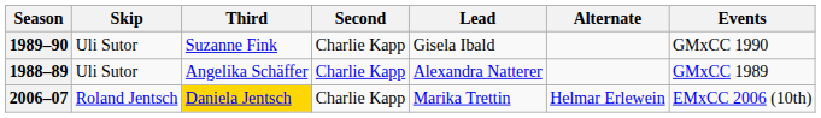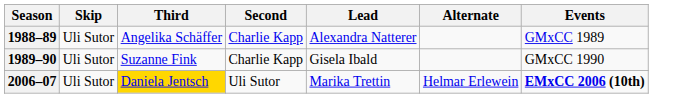 <table class="wikitable">
 <tr>
 <th scope="col">Season</th>
 <th scope="col">Skip</th>
 <th scope="col">Third</th>
 <th scope="col">Second</th>
 <th scope="col">Lead</th>
 <th scope="col">Alternate</th>
 <th scope="col">Events</th>
 </tr>
 <tr>
+<th scope="row">1988–89</th>
+<td>Uli Sutor</td>
+<td><a href='#'>Angelika Schäffer</a></td>
+<td><a href='#'>Charlie Kapp</a></td>
+<td><a href='#'>Alexandra Natterer</a></td>
+<td></td>
+<td><a href='#'>GMxCC</a> 1989 </td>
+</tr>
+<tr>
 <th scope="row">1989–90</th>
 <td>Uli Sutor</td>
 <td><a href='#'>Suzanne Fink</a></td>
 <td>Charlie Kapp</td>
 <td>Gisela Ibald</td>
 <td></td>
 <td>GMxCC 1990 </td>
 </tr>
 <tr>
-<th scope="row">1988–89</th>
+<th scope="row">2006–07</th>
 <td>Uli Sutor</td>
-<td><a href='#'>Angelika Schäffer</a></td>
-<td><a href='#'>Charlie Kapp</a></td>
-<td><a href='#'>Alexandra Natterer</a></td>
-<td></td>
-<td><a href='#'>GMxCC</a> 1989 </td>
-</tr>
-<tr>
-<th scope="row">2006–07</th>
-<td><a href='#'>Roland Jentsch</a></td>
 <td style="background: gold;"><a href='#'>Daniela Jentsch</a></td>
-<td>Charlie Kapp</td>
+<td>Uli Sutor</td>
 <td><a href='#'>Marika Trettin</a></td>
 <td><a href='#'>Helmar Erlewein</a></td>
-<td><a href='#'>EMxCC 2006</a> (10th)</td>
+<td><strong><a href='#'>EMxCC 2006</a> (10th)</strong></td>
 </tr>
 </table>
